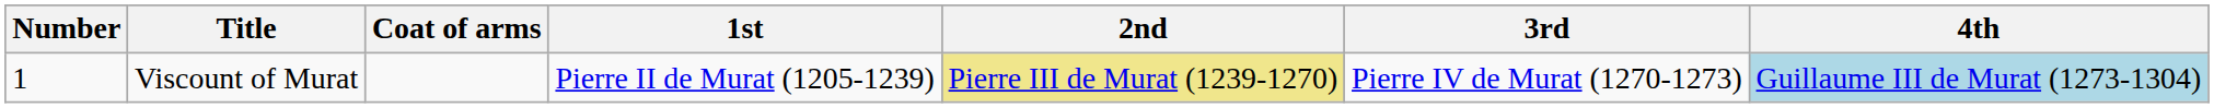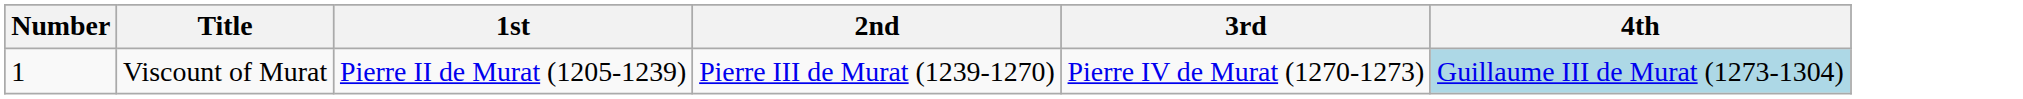 <table class="wikitable">
 <tr>
 <th>Number</th>
 <th>Title</th>
-<th>Coat of arms</th>
 <th>1st</th>
 <th>2nd</th>
 <th>3rd</th>
 <th>4th</th>
 </tr>
 <tr>
 <td>1</td>
 <td>Viscount of Murat</td>
-<td></td>
 <td><a href='#'>Pierre II de Murat</a> (1205-1239)</td>
-<td style="background: khaki;"><a href='#'>Pierre III de Murat</a> (1239-1270)</td>
+<td><a href='#'>Pierre III de Murat</a> (1239-1270)</td>
 <td><a href='#'>Pierre IV de Murat</a> (1270-1273)</td>
 <td style="background: lightblue;"><a href='#'>Guillaume III de Murat</a> (1273-1304)</td>
 </tr>
 </table>
